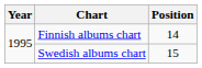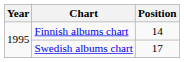 <table class="wikitable">
 <tr>
 <th>Year</th>
 <th>Chart</th>
 <th>Position</th>
 </tr>
 <tr>
 <td rowspan="2">1995</td>
 <td><a href='#'>Finnish albums chart</a></td>
 <td align="center">14</td>
 </tr>
 <tr>
 <td><a href='#'>Swedish albums chart</a></td>
-<td align="center">15</td>
+<td align="center">17</td>
 </tr>
 </table>
